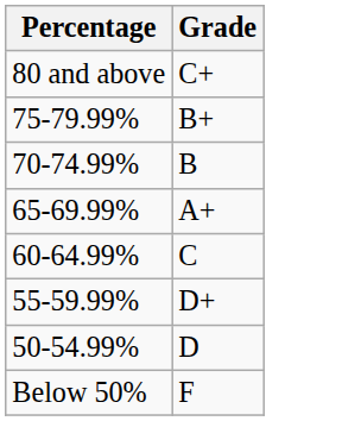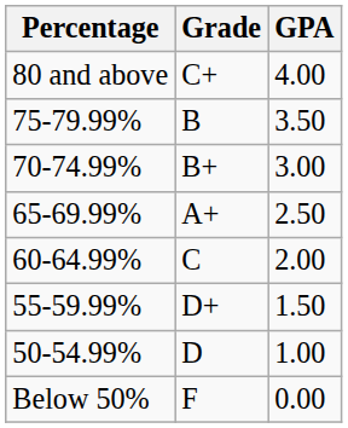 <table class="wikitable">
 <tr>
 <th><strong>Percentage</strong></th>
 <th>Grade</th>
+<th>GPA</th>
 </tr>
 <tr>
 <td>80 and above</td>
 <td>C+</td>
+<td>4.00</td>
 </tr>
 <tr>
 <td>75-79.99%</td>
-<td>B+</td>
+<td>B</td>
+<td>3.50</td>
 </tr>
 <tr>
 <td>70-74.99%</td>
-<td>B</td>
+<td>B+</td>
+<td>3.00</td>
 </tr>
 <tr>
 <td>65-69.99%</td>
 <td>A+</td>
+<td>2.50</td>
 </tr>
 <tr>
 <td>60-64.99%</td>
 <td>C</td>
+<td>2.00</td>
 </tr>
 <tr>
 <td>55-59.99%</td>
 <td>D+</td>
+<td>1.50</td>
 </tr>
 <tr>
 <td>50-54.99%</td>
 <td>D</td>
+<td>1.00</td>
 </tr>
 <tr>
 <td>Below 50%</td>
 <td>F</td>
+<td>0.00</td>
 </tr>
 </table>
